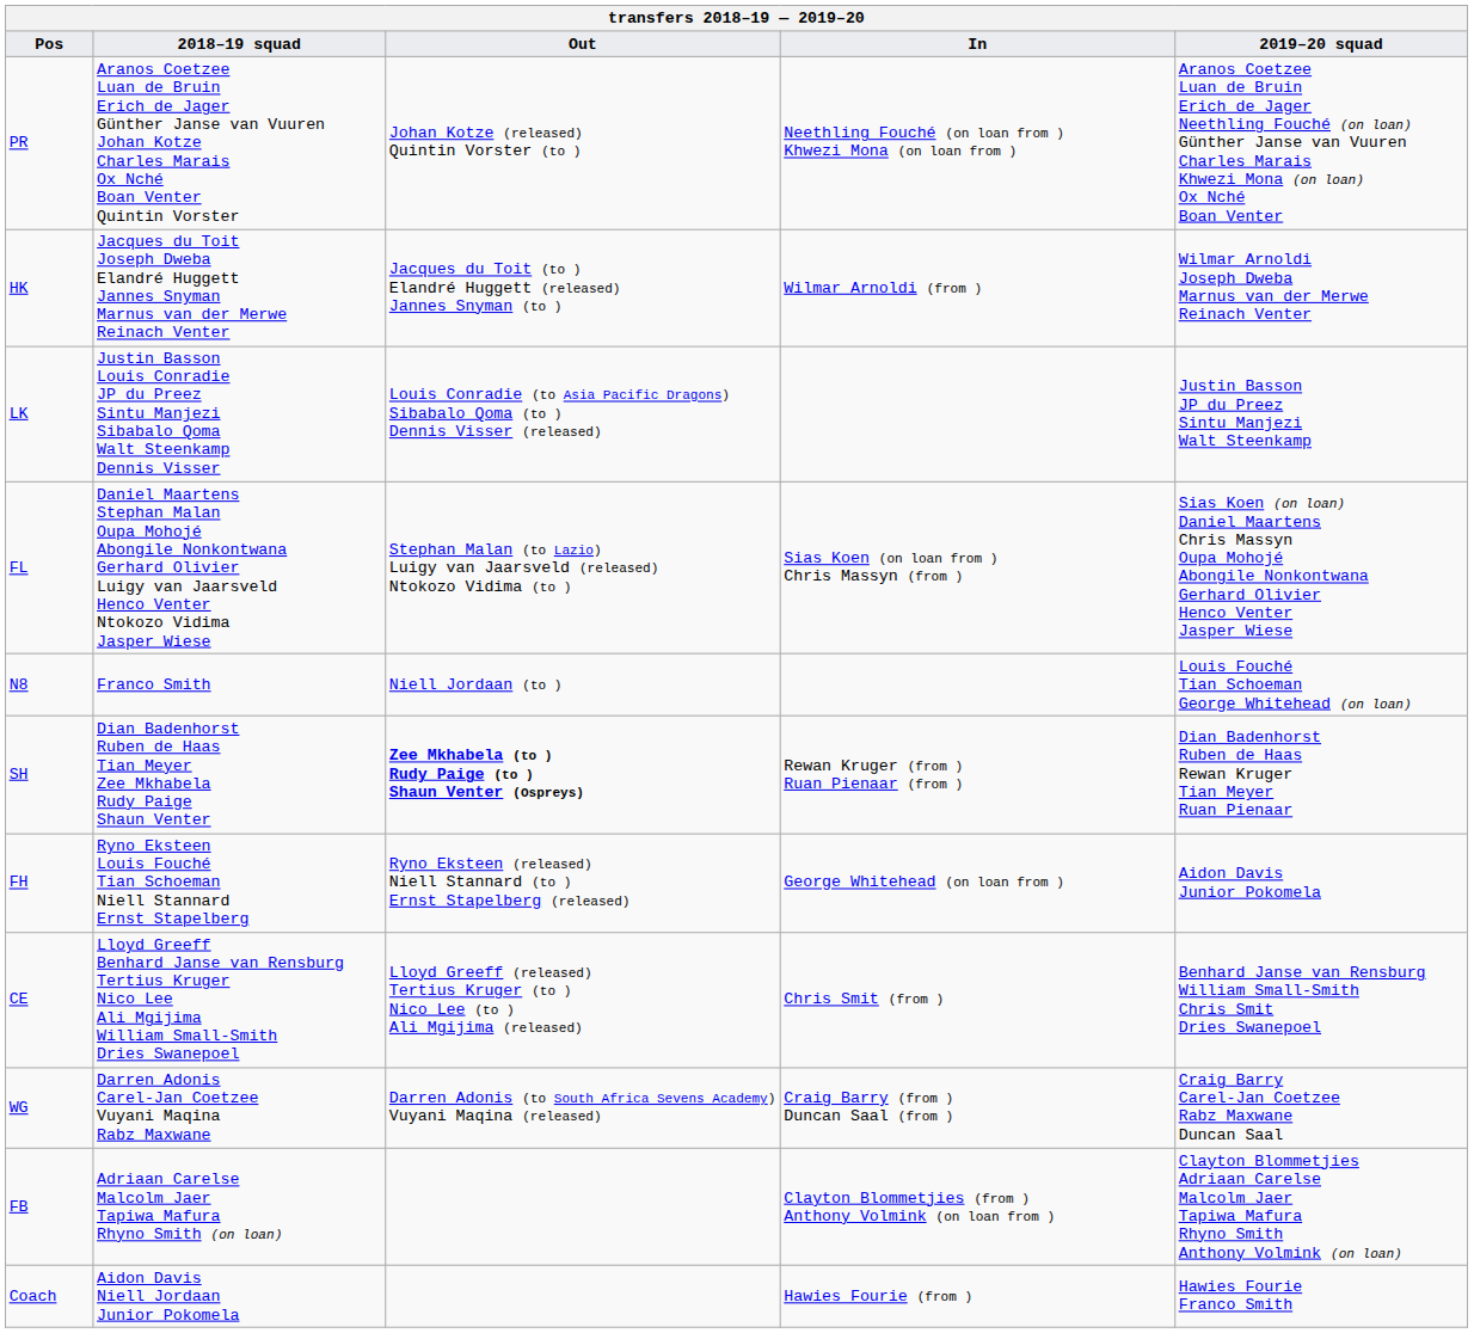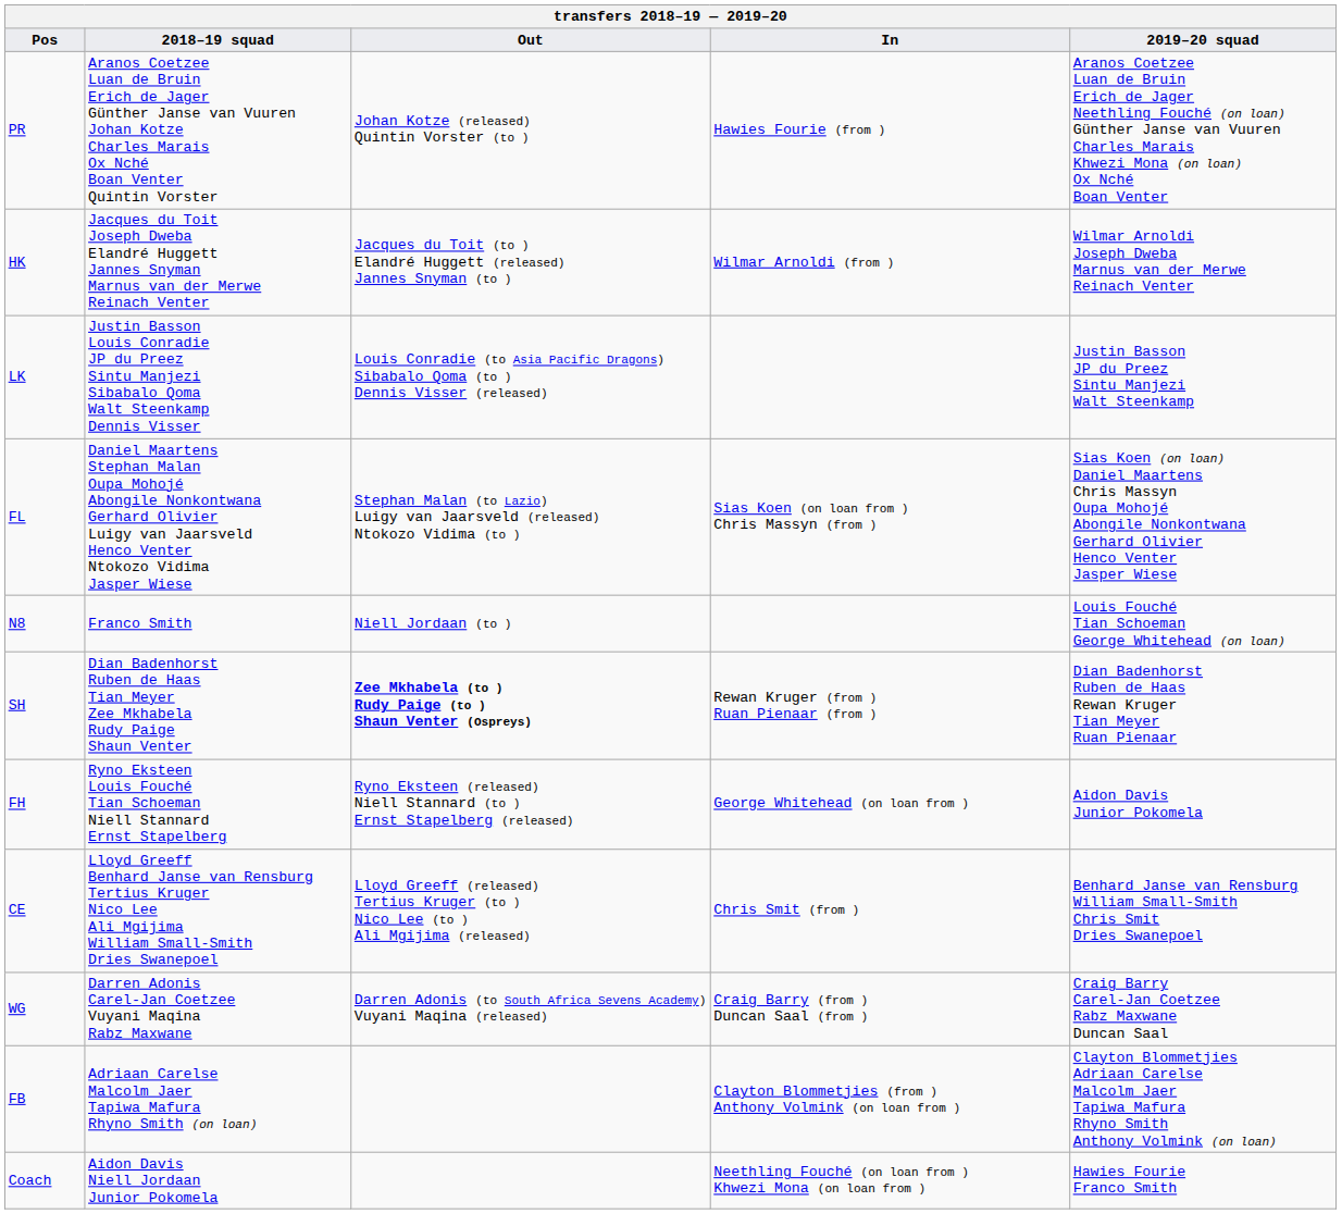 <table class="wikitable" style="text-align: left; width:95%">
 <tr>
 <th colspan="100%"> transfers 2018–19 — 2019–20</th>
 </tr>
 <tr>
 <th style="background:#ebecf0; width:6%;">Pos</th>
 <th style="background:#ebecf0; width:20%;">2018–19 squad</th>
 <th style="background:#ebecf0; width:27%;">Out</th>
 <th style="background:#ebecf0; width:27%;">In</th>
 <th style="background:#ebecf0; width:20%;">2019–20 squad</th>
 </tr>
 <tr>
 <td><a href='#'>PR</a></td>
 <td> <a href='#'>Aranos Coetzee</a> <br> <a href='#'>Luan de Bruin</a> <br> <a href='#'>Erich de Jager</a> <br> Günther Janse van Vuuren <br> <a href='#'>Johan Kotze</a> <br> <a href='#'>Charles Marais</a> <br> <a href='#'>Ox Nché</a> <br> <a href='#'>Boan Venter</a> <br> Quintin Vorster</td>
 <td>  <a href='#'>Johan Kotze</a> <small>(released)</small> <br>  Quintin Vorster <small>(to )</small></td>
-<td>  <a href='#'>Neethling Fouché</a> <small>(on loan from )</small> <br>  <a href='#'>Khwezi Mona</a> <small>(on loan from )</small></td>
+<td>  <a href='#'>Hawies Fourie</a> <small>(from )</small></td>
 <td> <a href='#'>Aranos Coetzee</a> <br> <a href='#'>Luan de Bruin</a> <br> <a href='#'>Erich de Jager</a> <br> <a href='#'>Neethling Fouché</a> <small><em>(on loan)</em></small> <br> Günther Janse van Vuuren <br> <a href='#'>Charles Marais</a> <br> <a href='#'>Khwezi Mona</a> <small><em>(on loan)</em></small> <br> <a href='#'>Ox Nché</a> <br> <a href='#'>Boan Venter</a></td>
 </tr>
 <tr>
 <td><a href='#'>HK</a></td>
 <td> <a href='#'>Jacques du Toit</a> <br> <a href='#'>Joseph Dweba</a> <br> Elandré Huggett <br> <a href='#'>Jannes Snyman</a> <br> <a href='#'>Marnus van der Merwe</a> <br> <a href='#'>Reinach Venter</a></td>
 <td>  <a href='#'>Jacques du Toit</a> <small>(to )</small> <br>  Elandré Huggett <small>(released)</small> <br>  <a href='#'>Jannes Snyman</a> <small>(to )</small></td>
 <td>  <a href='#'>Wilmar Arnoldi</a> <small>(from )</small></td>
 <td> <a href='#'>Wilmar Arnoldi</a> <br> <a href='#'>Joseph Dweba</a> <br> <a href='#'>Marnus van der Merwe</a> <br> <a href='#'>Reinach Venter</a></td>
 </tr>
 <tr>
 <td><a href='#'>LK</a></td>
 <td> <a href='#'>Justin Basson</a> <br> <a href='#'>Louis Conradie</a> <br> <a href='#'>JP du Preez</a> <br> <a href='#'>Sintu Manjezi</a> <br> <a href='#'>Sibabalo Qoma</a> <br> <a href='#'>Walt Steenkamp</a> <br> <a href='#'>Dennis Visser</a></td>
 <td>  <a href='#'>Louis Conradie</a> <small>(to  <a href='#'>Asia Pacific Dragons</a>)</small> <br>  <a href='#'>Sibabalo Qoma</a> <small>(to )</small> <br>  <a href='#'>Dennis Visser</a> <small>(released)</small></td>
 <td></td>
 <td> <a href='#'>Justin Basson</a> <br> <a href='#'>JP du Preez</a> <br> <a href='#'>Sintu Manjezi</a> <br> <a href='#'>Walt Steenkamp</a></td>
 </tr>
 <tr>
 <td><a href='#'>FL</a></td>
 <td> <a href='#'>Daniel Maartens</a> <br> <a href='#'>Stephan Malan</a> <br> <a href='#'>Oupa Mohojé</a> <br> <a href='#'>Abongile Nonkontwana</a> <br> <a href='#'>Gerhard Olivier</a> <br> Luigy van Jaarsveld <br> <a href='#'>Henco Venter</a> <br> Ntokozo Vidima <br> <a href='#'>Jasper Wiese</a></td>
 <td>  <a href='#'>Stephan Malan</a> <small>(to  <a href='#'>Lazio</a>)</small> <br>  Luigy van Jaarsveld <small>(released)</small> <br>  Ntokozo Vidima <small>(to )</small></td>
 <td>  <a href='#'>Sias Koen</a> <small>(on loan from )</small> <br>  Chris Massyn <small>(from )</small></td>
 <td> <a href='#'>Sias Koen</a> <small><em>(on loan)</em></small> <br> <a href='#'>Daniel Maartens</a> <br> Chris Massyn <br> <a href='#'>Oupa Mohojé</a> <br> <a href='#'>Abongile Nonkontwana</a> <br> <a href='#'>Gerhard Olivier</a> <br> <a href='#'>Henco Venter</a> <br> <a href='#'>Jasper Wiese</a></td>
 </tr>
 <tr>
 <td><a href='#'>N8</a></td>
 <td> <a href='#'>Franco Smith</a></td>
 <td>  <a href='#'>Niell Jordaan</a> <small>(to )</small></td>
 <td></td>
 <td> <a href='#'>Louis Fouché</a> <br> <a href='#'>Tian Schoeman</a> <br> <a href='#'>George Whitehead</a> <small><em>(on loan)</em></small></td>
 </tr>
 <tr>
 <td><a href='#'>SH</a></td>
 <td> <a href='#'>Dian Badenhorst</a> <br> <a href='#'>Ruben de Haas</a> <br> <a href='#'>Tian Meyer</a> <br> <a href='#'>Zee Mkhabela</a> <br> <a href='#'>Rudy Paige</a> <br> <a href='#'>Shaun Venter</a></td>
 <td><strong>  <a href='#'>Zee Mkhabela</a> <small>(to )</small> <br>  <a href='#'>Rudy Paige</a> <small>(to )</small> <br>  <a href='#'>Shaun Venter</a> <small>(Ospreys)</small></strong></td>
 <td>  Rewan Kruger <small>(from )</small> <br>  <a href='#'>Ruan Pienaar</a> <small>(from )</small></td>
 <td> <a href='#'>Dian Badenhorst</a> <br> <a href='#'>Ruben de Haas</a> <br> Rewan Kruger <br> <a href='#'>Tian Meyer</a> <br> <a href='#'>Ruan Pienaar</a></td>
 </tr>
 <tr>
 <td><a href='#'>FH</a></td>
 <td> <a href='#'>Ryno Eksteen</a> <br> <a href='#'>Louis Fouché</a> <br> <a href='#'>Tian Schoeman</a> <br> Niell Stannard <br> <a href='#'>Ernst Stapelberg</a></td>
 <td>  <a href='#'>Ryno Eksteen</a> <small>(released)</small> <br>  Niell Stannard <small>(to )</small> <br>  <a href='#'>Ernst Stapelberg</a> <small>(released)</small></td>
 <td>  <a href='#'>George Whitehead</a> <small>(on loan from )</small></td>
 <td> <a href='#'>Aidon Davis</a> <br> <a href='#'>Junior Pokomela</a></td>
 </tr>
 <tr>
 <td><a href='#'>CE</a></td>
 <td> <a href='#'>Lloyd Greeff</a> <br> <a href='#'>Benhard Janse van Rensburg</a> <br> <a href='#'>Tertius Kruger</a> <br> <a href='#'>Nico Lee</a> <br> <a href='#'>Ali Mgijima</a> <br> <a href='#'>William Small-Smith</a> <br> <a href='#'>Dries Swanepoel</a></td>
 <td>  <a href='#'>Lloyd Greeff</a> <small>(released)</small> <br>  <a href='#'>Tertius Kruger</a> <small>(to )</small> <br>  <a href='#'>Nico Lee</a> <small>(to )</small> <br>  <a href='#'>Ali Mgijima</a> <small>(released)</small></td>
 <td>  <a href='#'>Chris Smit</a> <small>(from )</small></td>
 <td> <a href='#'>Benhard Janse van Rensburg</a> <br> <a href='#'>William Small-Smith</a> <br> <a href='#'>Chris Smit</a> <br> <a href='#'>Dries Swanepoel</a></td>
 </tr>
 <tr>
 <td><a href='#'>WG</a></td>
 <td> <a href='#'>Darren Adonis</a> <br> <a href='#'>Carel-Jan Coetzee</a> <br> Vuyani Maqina <br> <a href='#'>Rabz Maxwane</a></td>
 <td>  <a href='#'>Darren Adonis</a> <small>(to <a href='#'>South Africa Sevens Academy</a>)</small> <br>  Vuyani Maqina <small>(released)</small></td>
 <td>  <a href='#'>Craig Barry</a> <small>(from )</small> <br>  Duncan Saal <small>(from )</small></td>
 <td> <a href='#'>Craig Barry</a> <br> <a href='#'>Carel-Jan Coetzee</a> <br> <a href='#'>Rabz Maxwane</a> <br> Duncan Saal</td>
 </tr>
 <tr>
 <td><a href='#'>FB</a></td>
 <td> <a href='#'>Adriaan Carelse</a> <br> <a href='#'>Malcolm Jaer</a> <br> <a href='#'>Tapiwa Mafura</a> <br> <a href='#'>Rhyno Smith</a> <small><em>(on loan)</em></small></td>
 <td></td>
 <td>  <a href='#'>Clayton Blommetjies</a> <small>(from )</small> <br>  <a href='#'>Anthony Volmink</a> <small>(on loan from )</small></td>
 <td> <a href='#'>Clayton Blommetjies</a> <br> <a href='#'>Adriaan Carelse</a> <br> <a href='#'>Malcolm Jaer</a> <br> <a href='#'>Tapiwa Mafura</a> <br> <a href='#'>Rhyno Smith</a> <br> <a href='#'>Anthony Volmink</a> <small><em>(on loan)</em></small></td>
 </tr>
 <tr>
 <td><a href='#'>Coach</a></td>
 <td> <a href='#'>Aidon Davis</a> <br> <a href='#'>Niell Jordaan</a> <br> <a href='#'>Junior Pokomela</a></td>
 <td></td>
-<td>  <a href='#'>Hawies Fourie</a> <small>(from )</small></td>
+<td>  <a href='#'>Neethling Fouché</a> <small>(on loan from )</small> <br>  <a href='#'>Khwezi Mona</a> <small>(on loan from )</small></td>
 <td> <a href='#'>Hawies Fourie</a> <br> <a href='#'>Franco Smith</a></td>
 </tr>
 </table>
